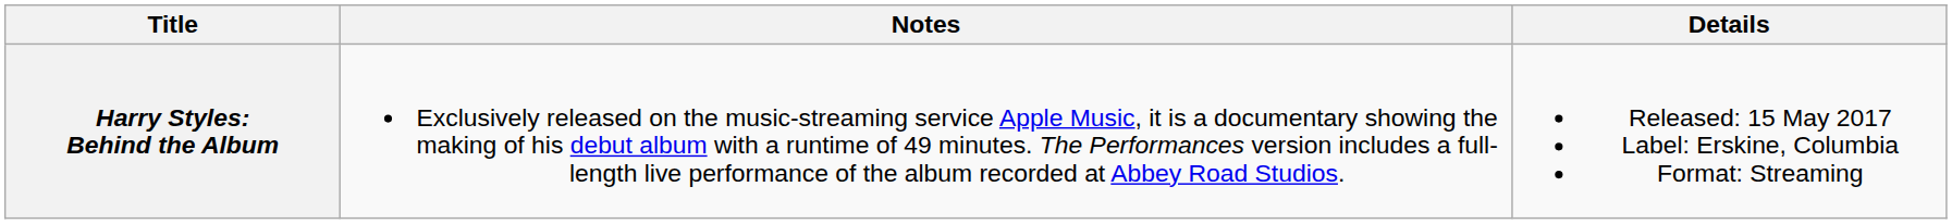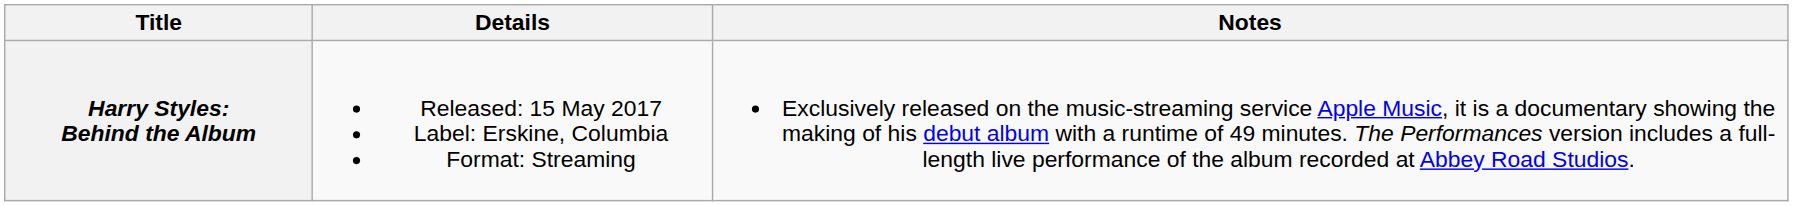 <table class="wikitable plainrowheaders" style="text-align:center;" style="width:80%">
 <tr>
 <th scope="col" style="width:13em;">Title</th>
+<th scope="col" style="width:17em;">Details</th>
 <th scope="col">Notes</th>
-<th scope="col" style="width:17em;">Details</th>
 </tr>
 <tr>
 <th scope="row"><em>Harry Styles:<br>Behind the Album</em></th>
+<td><br><ul><li>Released: 15 May 2017</li><li>Label: Erskine, Columbia</li><li>Format: Streaming</li></ul></td>
 <td><br><ul><li>Exclusively released on the music-streaming service <a href='#'>Apple Music</a>, it is a documentary showing the making of his <a href='#'>debut album</a> with a runtime of 49 minutes. <em>The Performances</em> version includes a full-length live performance of the album recorded at <a href='#'>Abbey Road Studios</a>.</li></ul></td>
-<td><br><ul><li>Released: 15 May 2017</li><li>Label: Erskine, Columbia</li><li>Format: Streaming</li></ul></td>
 </tr>
 </table>
